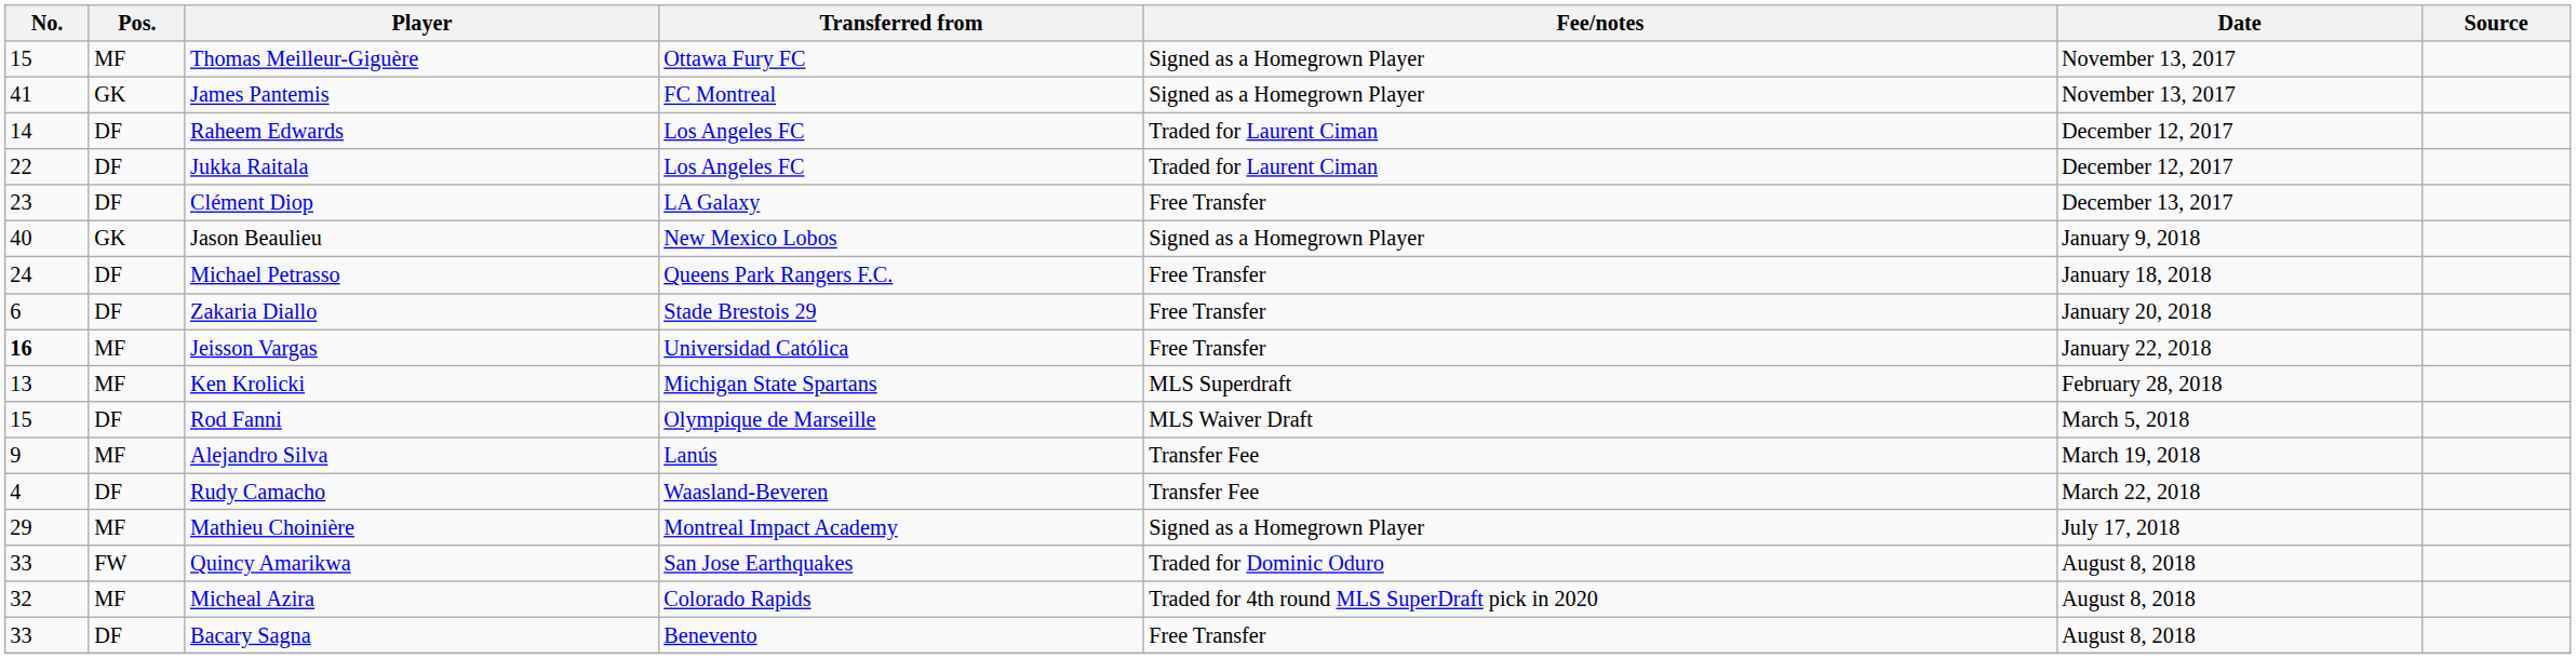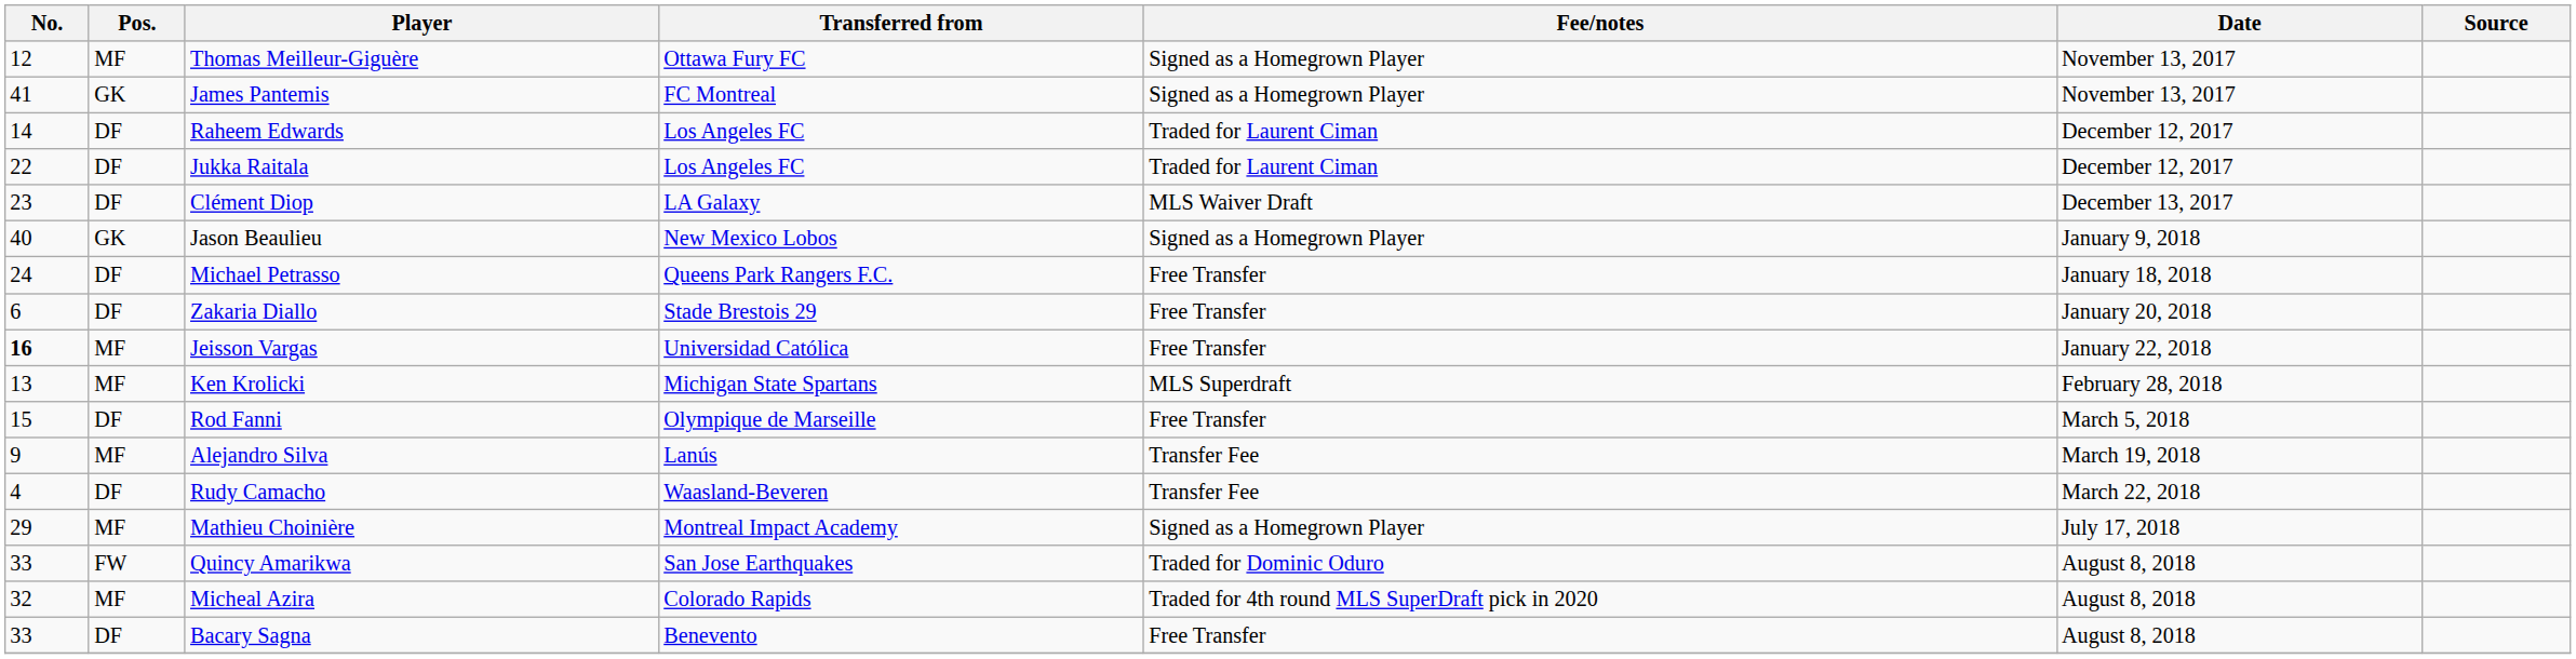 <table class="wikitable sortable" style="width:90%; text-align:center; font-size:95%; text-align:left;">
 <tr>
 <th><strong>No.</strong></th>
 <th><strong>Pos.</strong></th>
 <th><strong>Player</strong></th>
 <th><strong>Transferred from</strong></th>
 <th><strong>Fee/notes</strong></th>
 <th><strong>Date</strong></th>
 <th><strong>Source</strong></th>
 </tr>
 <tr>
-<td>15</td>
+<td>12</td>
 <td>MF</td>
 <td> <a href='#'>Thomas Meilleur-Giguère</a></td>
 <td> <a href='#'>Ottawa Fury FC</a></td>
 <td>Signed as a Homegrown Player</td>
 <td>November 13, 2017</td>
 <td></td>
 </tr>
 <tr>
 <td>41</td>
 <td>GK</td>
 <td> <a href='#'>James Pantemis</a></td>
 <td> <a href='#'>FC Montreal</a></td>
 <td>Signed as a Homegrown Player</td>
 <td>November 13, 2017</td>
 <td></td>
 </tr>
 <tr>
 <td>14</td>
 <td>DF</td>
 <td> <a href='#'>Raheem Edwards</a></td>
 <td> <a href='#'>Los Angeles FC</a></td>
 <td>Traded for <a href='#'>Laurent Ciman</a></td>
 <td>December 12, 2017</td>
 <td></td>
 </tr>
 <tr>
 <td>22</td>
 <td>DF</td>
 <td> <a href='#'>Jukka Raitala</a></td>
 <td> <a href='#'>Los Angeles FC</a></td>
 <td>Traded for <a href='#'>Laurent Ciman</a></td>
 <td>December 12, 2017</td>
 <td></td>
 </tr>
 <tr>
 <td>23</td>
 <td>DF</td>
 <td> <a href='#'>Clément Diop</a></td>
 <td> <a href='#'>LA Galaxy</a></td>
-<td>Free Transfer</td>
+<td>MLS Waiver Draft</td>
 <td>December 13, 2017</td>
 <td></td>
 </tr>
 <tr>
 <td>40</td>
 <td>GK</td>
 <td> Jason Beaulieu</td>
 <td> <a href='#'>New Mexico Lobos</a></td>
 <td>Signed as a Homegrown Player</td>
 <td>January 9, 2018</td>
 <td></td>
 </tr>
 <tr>
 <td>24</td>
 <td>DF</td>
 <td> <a href='#'>Michael Petrasso</a></td>
 <td> <a href='#'>Queens Park Rangers F.C.</a></td>
 <td>Free Transfer</td>
 <td>January 18, 2018</td>
 <td></td>
 </tr>
 <tr>
 <td>6</td>
 <td>DF</td>
 <td> <a href='#'>Zakaria Diallo</a></td>
 <td> <a href='#'>Stade Brestois 29</a></td>
 <td>Free Transfer</td>
 <td>January 20, 2018</td>
 <td></td>
 </tr>
 <tr>
 <td><strong>16</strong></td>
 <td>MF</td>
 <td> <a href='#'>Jeisson Vargas</a></td>
 <td> <a href='#'>Universidad Católica</a></td>
 <td>Free Transfer</td>
 <td>January 22, 2018</td>
 <td></td>
 </tr>
 <tr>
 <td>13</td>
 <td>MF</td>
 <td> <a href='#'>Ken Krolicki</a></td>
 <td>  <a href='#'>Michigan State Spartans</a></td>
 <td>MLS Superdraft</td>
 <td>February 28, 2018</td>
 <td></td>
 </tr>
 <tr>
 <td>15</td>
 <td>DF</td>
 <td> <a href='#'>Rod Fanni</a></td>
 <td>  <a href='#'>Olympique de Marseille</a></td>
-<td>MLS Waiver Draft</td>
+<td>Free Transfer</td>
 <td>March 5, 2018</td>
 <td></td>
 </tr>
 <tr>
 <td>9</td>
 <td>MF</td>
 <td> <a href='#'>Alejandro Silva</a></td>
 <td>  <a href='#'>Lanús</a></td>
 <td>Transfer Fee</td>
 <td>March 19, 2018</td>
 <td></td>
 </tr>
 <tr>
 <td>4</td>
 <td>DF</td>
 <td> <a href='#'>Rudy Camacho</a></td>
 <td>  <a href='#'>Waasland-Beveren</a></td>
 <td>Transfer Fee</td>
 <td>March 22, 2018</td>
 <td></td>
 </tr>
 <tr>
 <td>29</td>
 <td>MF</td>
 <td> <a href='#'>Mathieu Choinière</a></td>
 <td>  <a href='#'>Montreal Impact Academy</a></td>
 <td>Signed as a Homegrown Player</td>
 <td>July 17, 2018</td>
 <td></td>
 </tr>
 <tr>
 <td>33</td>
 <td>FW</td>
 <td> <a href='#'>Quincy Amarikwa</a></td>
 <td>  <a href='#'>San Jose Earthquakes</a></td>
 <td>Traded for <a href='#'>Dominic Oduro</a></td>
 <td>August 8, 2018</td>
 <td></td>
 </tr>
 <tr>
 <td>32</td>
 <td>MF</td>
 <td> <a href='#'>Micheal Azira</a></td>
 <td>  <a href='#'>Colorado Rapids</a></td>
 <td>Traded for 4th round <a href='#'>MLS SuperDraft</a> pick in 2020</td>
 <td>August 8, 2018</td>
 <td></td>
 </tr>
 <tr>
 <td>33</td>
 <td>DF</td>
 <td> <a href='#'>Bacary Sagna</a></td>
 <td>  <a href='#'>Benevento</a></td>
 <td>Free Transfer</td>
 <td>August 8, 2018</td>
 <td></td>
 </tr>
 <tr>
 </tr>
 </table>
